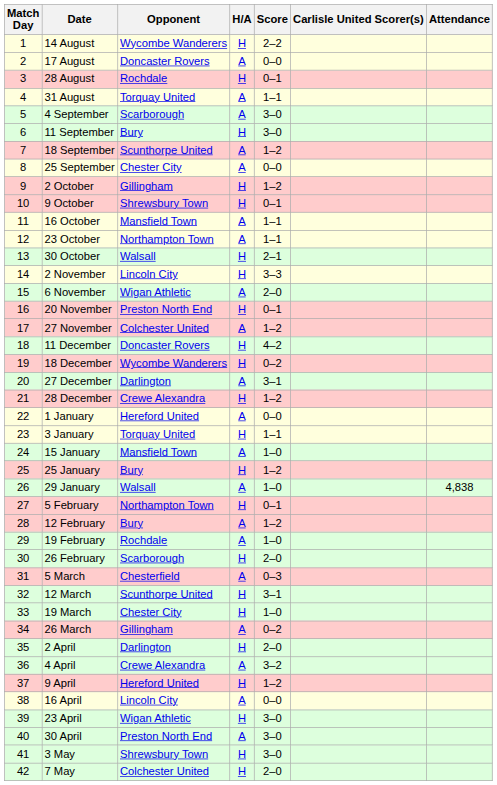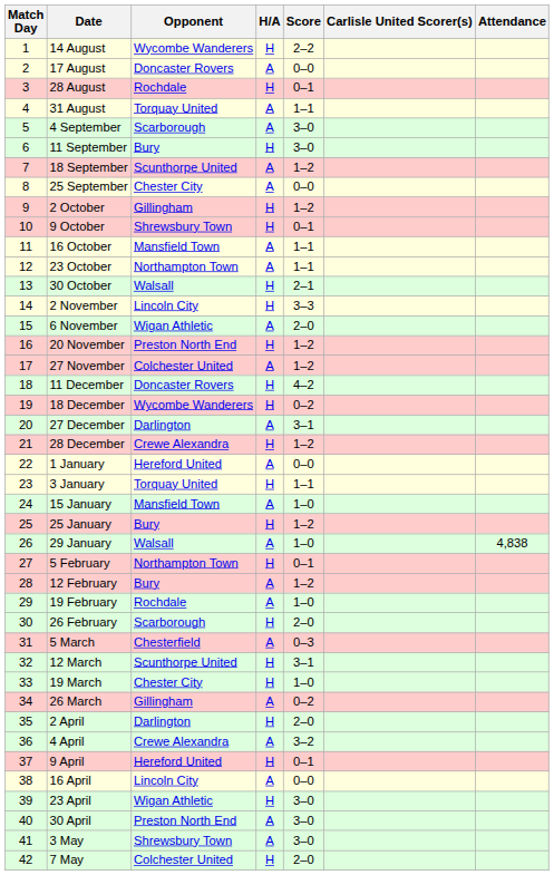 <table class="wikitable" style="text-align:center">
 <tr>
 <th>Match<br> Day</th>
 <th>Date</th>
 <th>Opponent</th>
 <th>H/A</th>
 <th>Score</th>
 <th>Carlisle United Scorer(s)</th>
 <th>Attendance</th>
 </tr>
 <tr bgcolor=#ffffdd>
 <td>1</td>
 <td align=left>14 August</td>
 <td align=left><a href='#'>Wycombe Wanderers</a></td>
 <td><a href='#'>H</a></td>
 <td>2–2</td>
 <td align=left></td>
 <td></td>
 </tr>
 <tr bgcolor=#ffffdd>
 <td>2</td>
 <td align=left>17 August</td>
 <td align=left><a href='#'>Doncaster Rovers</a></td>
 <td><a href='#'>A</a></td>
 <td>0–0</td>
 <td align=left></td>
 <td></td>
 </tr>
 <tr bgcolor=#FFCCCC>
 <td>3</td>
 <td align=left>28 August</td>
 <td align=left><a href='#'>Rochdale</a></td>
 <td><a href='#'>H</a></td>
 <td>0–1</td>
 <td align=left></td>
 <td></td>
 </tr>
 <tr bgcolor=#ffffdd>
 <td>4</td>
 <td align=left>31 August</td>
 <td align=left><a href='#'>Torquay United</a></td>
 <td><a href='#'>A</a></td>
 <td>1–1</td>
 <td align=left></td>
 <td></td>
 </tr>
 <tr bgcolor=#ddffdd>
 <td>5</td>
 <td align=left>4 September</td>
 <td align=left><a href='#'>Scarborough</a></td>
 <td><a href='#'>A</a></td>
 <td>3–0</td>
 <td align=left></td>
 <td></td>
 </tr>
 <tr bgcolor=#ddffdd>
 <td>6</td>
 <td align=left>11 September</td>
 <td align=left><a href='#'>Bury</a></td>
 <td><a href='#'>H</a></td>
 <td>3–0</td>
 <td align=left></td>
 <td></td>
 </tr>
 <tr bgcolor=#FFCCCC>
 <td>7</td>
 <td align=left>18 September</td>
 <td align=left><a href='#'>Scunthorpe United</a></td>
 <td><a href='#'>A</a></td>
 <td>1–2</td>
 <td align=left></td>
 <td></td>
 </tr>
 <tr bgcolor=#ffffdd>
 <td>8</td>
 <td align=left>25 September</td>
 <td align=left><a href='#'>Chester City</a></td>
 <td><a href='#'>A</a></td>
 <td>0–0</td>
 <td align=left></td>
 <td></td>
 </tr>
 <tr bgcolor=#FFCCCC>
 <td>9</td>
 <td align=left>2 October</td>
 <td align=left><a href='#'>Gillingham</a></td>
 <td><a href='#'>H</a></td>
 <td>1–2</td>
 <td align=left></td>
 <td></td>
 </tr>
 <tr bgcolor=#FFCCCC>
 <td>10</td>
 <td align=left>9 October</td>
 <td align=left><a href='#'>Shrewsbury Town</a></td>
 <td><a href='#'>H</a></td>
 <td>0–1</td>
 <td align=left></td>
 <td></td>
 </tr>
 <tr bgcolor=#ffffdd>
 <td>11</td>
 <td align=left>16 October</td>
 <td align=left><a href='#'>Mansfield Town</a></td>
 <td><a href='#'>A</a></td>
 <td>1–1</td>
 <td align=left></td>
 <td></td>
 </tr>
 <tr bgcolor=#ffffdd>
 <td>12</td>
 <td align=left>23 October</td>
 <td align=left><a href='#'>Northampton Town</a></td>
 <td><a href='#'>A</a></td>
 <td>1–1</td>
 <td align=left></td>
 <td></td>
 </tr>
 <tr bgcolor=#ddffdd>
 <td>13</td>
 <td align=left>30 October</td>
 <td align=left><a href='#'>Walsall</a></td>
 <td><a href='#'>H</a></td>
 <td>2–1</td>
 <td align=left></td>
 <td></td>
 </tr>
 <tr bgcolor=#ffffdd>
 <td>14</td>
 <td align=left>2 November</td>
 <td align=left><a href='#'>Lincoln City</a></td>
 <td><a href='#'>H</a></td>
 <td>3–3</td>
 <td align=left></td>
 <td></td>
 </tr>
 <tr bgcolor=#ddffdd>
 <td>15</td>
 <td align=left>6 November</td>
 <td align=left><a href='#'>Wigan Athletic</a></td>
 <td><a href='#'>A</a></td>
 <td>2–0</td>
 <td align=left></td>
 <td></td>
 </tr>
 <tr bgcolor=#FFCCCC>
 <td>16</td>
 <td align=left>20 November</td>
 <td align=left><a href='#'>Preston North End</a></td>
 <td><a href='#'>H</a></td>
-<td>0–1</td>
+<td>1–2</td>
 <td align=left></td>
 <td></td>
 </tr>
 <tr bgcolor=#FFCCCC>
 <td>17</td>
 <td align=left>27 November</td>
 <td align=left><a href='#'>Colchester United</a></td>
 <td><a href='#'>A</a></td>
 <td>1–2</td>
 <td align=left></td>
 <td></td>
 </tr>
 <tr bgcolor=#ddffdd>
 <td>18</td>
 <td align=left>11 December</td>
 <td align=left><a href='#'>Doncaster Rovers</a></td>
 <td><a href='#'>H</a></td>
 <td>4–2</td>
 <td align=left></td>
 <td></td>
 </tr>
 <tr bgcolor=#FFCCCC>
 <td>19</td>
 <td align=left>18 December</td>
 <td align=left><a href='#'>Wycombe Wanderers</a></td>
 <td><a href='#'>H</a></td>
 <td>0–2</td>
 <td align=left></td>
 <td></td>
 </tr>
 <tr bgcolor=#ddffdd>
 <td>20</td>
 <td align=left>27 December</td>
 <td align=left><a href='#'>Darlington</a></td>
 <td><a href='#'>A</a></td>
 <td>3–1</td>
 <td align=left></td>
 <td></td>
 </tr>
 <tr bgcolor=#FFCCCC>
 <td>21</td>
 <td align=left>28 December</td>
 <td align=left><a href='#'>Crewe Alexandra</a></td>
 <td><a href='#'>H</a></td>
 <td>1–2</td>
 <td align=left></td>
 <td></td>
 </tr>
 <tr bgcolor=#ffffdd>
 <td>22</td>
 <td align=left>1 January</td>
 <td align=left><a href='#'>Hereford United</a></td>
 <td><a href='#'>A</a></td>
 <td>0–0</td>
 <td align=left></td>
 <td></td>
 </tr>
 <tr bgcolor=#ffffdd>
 <td>23</td>
 <td align=left>3 January</td>
 <td align=left><a href='#'>Torquay United</a></td>
 <td><a href='#'>H</a></td>
 <td>1–1</td>
 <td align=left></td>
 <td></td>
 </tr>
 <tr bgcolor=#ddffdd>
 <td>24</td>
 <td align=left>15 January</td>
 <td align=left><a href='#'>Mansfield Town</a></td>
 <td><a href='#'>A</a></td>
 <td>1–0</td>
 <td align=left></td>
 <td></td>
 </tr>
 <tr bgcolor=#FFCCCC>
 <td>25</td>
 <td align=left>25 January</td>
 <td align=left><a href='#'>Bury</a></td>
 <td><a href='#'>H</a></td>
 <td>1–2</td>
 <td align=left></td>
 <td></td>
 </tr>
 <tr bgcolor=#ddffdd>
 <td>26</td>
 <td align=left>29 January</td>
 <td align=left><a href='#'>Walsall</a></td>
 <td><a href='#'>A</a></td>
 <td>1–0</td>
 <td align=left></td>
 <td>4,838</td>
 </tr>
 <tr bgcolor=#FFCCCC>
 <td>27</td>
 <td align=left>5 February</td>
 <td align=left><a href='#'>Northampton Town</a></td>
 <td><a href='#'>H</a></td>
 <td>0–1</td>
 <td align=left></td>
 <td></td>
 </tr>
 <tr bgcolor=#FFCCCC>
 <td>28</td>
 <td align=left>12 February</td>
 <td align=left><a href='#'>Bury</a></td>
 <td><a href='#'>A</a></td>
 <td>1–2</td>
 <td align=left></td>
 <td></td>
 </tr>
 <tr bgcolor=#ddffdd>
 <td>29</td>
 <td align=left>19 February</td>
 <td align=left><a href='#'>Rochdale</a></td>
 <td><a href='#'>A</a></td>
 <td>1–0</td>
 <td align=left></td>
 <td></td>
 </tr>
 <tr bgcolor=#ddffdd>
 <td>30</td>
 <td align=left>26 February</td>
 <td align=left><a href='#'>Scarborough</a></td>
 <td><a href='#'>H</a></td>
 <td>2–0</td>
 <td align=left></td>
 <td></td>
 </tr>
 <tr bgcolor=#FFCCCC>
 <td>31</td>
 <td align=left>5 March</td>
 <td align=left><a href='#'>Chesterfield</a></td>
 <td><a href='#'>A</a></td>
 <td>0–3</td>
 <td align=left></td>
 <td></td>
 </tr>
 <tr bgcolor=#ddffdd>
 <td>32</td>
 <td align=left>12 March</td>
 <td align=left><a href='#'>Scunthorpe United</a></td>
 <td><a href='#'>H</a></td>
 <td>3–1</td>
 <td align=left></td>
 <td></td>
 </tr>
 <tr bgcolor=#ddffdd>
 <td>33</td>
 <td align=left>19 March</td>
 <td align=left><a href='#'>Chester City</a></td>
 <td><a href='#'>H</a></td>
 <td>1–0</td>
 <td align=left></td>
 <td></td>
 </tr>
 <tr bgcolor=#FFCCCC>
 <td>34</td>
 <td align=left>26 March</td>
 <td align=left><a href='#'>Gillingham</a></td>
 <td><a href='#'>A</a></td>
 <td>0–2</td>
 <td align=left></td>
 <td></td>
 </tr>
 <tr bgcolor=#ddffdd>
 <td>35</td>
 <td align=left>2 April</td>
 <td align=left><a href='#'>Darlington</a></td>
 <td><a href='#'>H</a></td>
 <td>2–0</td>
 <td align=left></td>
 <td></td>
 </tr>
 <tr bgcolor=#ddffdd>
 <td>36</td>
 <td align=left>4 April</td>
 <td align=left><a href='#'>Crewe Alexandra</a></td>
 <td><a href='#'>A</a></td>
 <td>3–2</td>
 <td align=left></td>
 <td></td>
 </tr>
 <tr bgcolor=#FFCCCC>
 <td>37</td>
 <td align=left>9 April</td>
 <td align=left><a href='#'>Hereford United</a></td>
 <td><a href='#'>H</a></td>
-<td>1–2</td>
+<td>0–1</td>
 <td align=left></td>
 <td></td>
 </tr>
 <tr bgcolor=#ffffdd>
 <td>38</td>
 <td align=left>16 April</td>
 <td align=left><a href='#'>Lincoln City</a></td>
 <td><a href='#'>A</a></td>
 <td>0–0</td>
 <td align=left></td>
 <td></td>
 </tr>
 <tr bgcolor=#ddffdd>
 <td>39</td>
 <td align=left>23 April</td>
 <td align=left><a href='#'>Wigan Athletic</a></td>
 <td><a href='#'>H</a></td>
 <td>3–0</td>
 <td align=left></td>
 <td></td>
 </tr>
 <tr bgcolor=#ddffdd>
 <td>40</td>
 <td align=left>30 April</td>
 <td align=left><a href='#'>Preston North End</a></td>
 <td><a href='#'>A</a></td>
 <td>3–0</td>
 <td align=left></td>
 <td></td>
 </tr>
 <tr bgcolor=#ddffdd>
 <td>41</td>
 <td align=left>3 May</td>
 <td align=left><a href='#'>Shrewsbury Town</a></td>
-<td><a href='#'>H</a></td>
+<td><a href='#'>A</a></td>
 <td>3–0</td>
 <td align=left></td>
 <td></td>
 </tr>
 <tr bgcolor=#ddffdd>
 <td>42</td>
 <td align=left>7 May</td>
 <td align=left><a href='#'>Colchester United</a></td>
 <td><a href='#'>H</a></td>
 <td>2–0</td>
 <td align=left></td>
 <td></td>
 </tr>
 </table>
